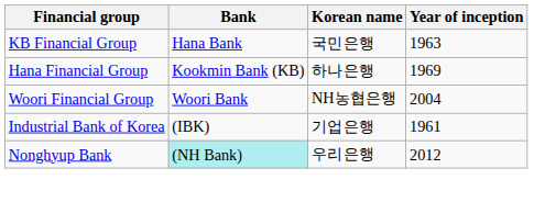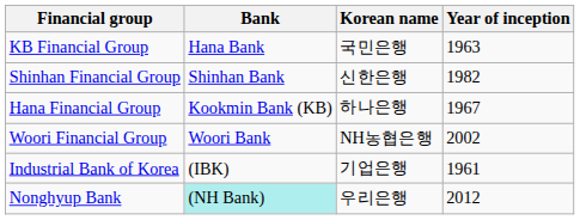 <table class="wikitable">
 <tr>
 <th>Financial group</th>
 <th>Bank</th>
 <th>Korean name</th>
 <th>Year of inception</th>
 </tr>
 <tr>
 <td><a href='#'>KB Financial Group</a></td>
 <td><a href='#'>Hana Bank</a></td>
 <td>국민은행</td>
 <td>1963</td>
 </tr>
 <tr>
+<td><a href='#'>Shinhan Financial Group</a></td>
+<td><a href='#'>Shinhan Bank</a></td>
+<td>신한은행</td>
+<td>1982</td>
+</tr>
+<tr>
 <td><a href='#'>Hana Financial Group</a></td>
 <td><a href='#'>Kookmin Bank</a> (KB)</td>
 <td>하나은행</td>
-<td>1969</td>
+<td>1967</td>
 </tr>
 <tr>
 <td><a href='#'>Woori Financial Group</a></td>
 <td><a href='#'>Woori Bank</a></td>
 <td>NH농협은행</td>
-<td>2004</td>
+<td>2002</td>
 </tr>
 <tr>
 <td><a href='#'>Industrial Bank of Korea</a></td>
 <td>(IBK)</td>
 <td>기업은행</td>
 <td>1961</td>
 </tr>
 <tr>
 <td><a href='#'>Nonghyup Bank</a></td>
 <td style="background: paleturquoise;">(NH Bank)</td>
 <td>우리은행</td>
 <td>2012</td>
 </tr>
 </table>
